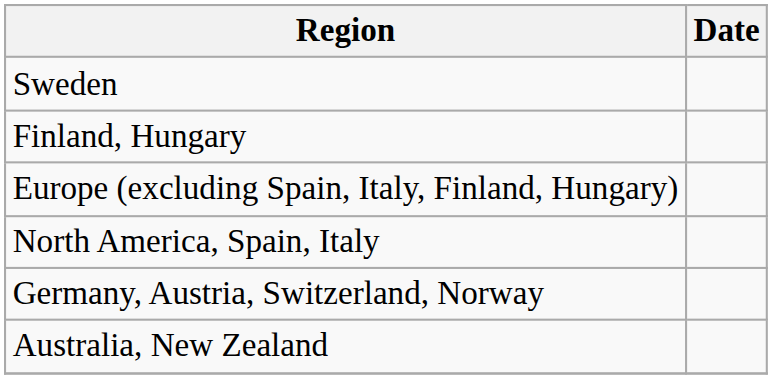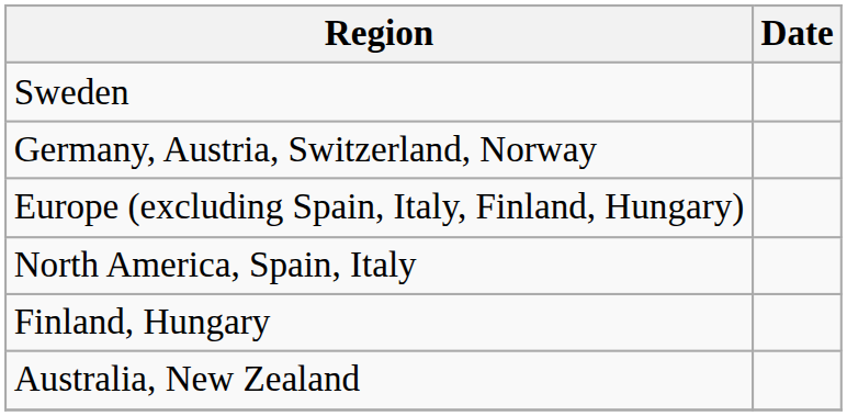 <table class="wikitable sortable">
 <tr>
 <th>Region</th>
 <th>Date</th>
 </tr>
 <tr>
 <td>Sweden</td>
 <td></td>
 </tr>
 <tr>
-<td>Finland, Hungary</td>
+<td>Germany, Austria, Switzerland, Norway</td>
 <td></td>
 </tr>
 <tr>
 <td>Europe (excluding Spain, Italy, Finland, Hungary)</td>
 <td></td>
 </tr>
 <tr>
 <td>North America, Spain, Italy</td>
 <td></td>
 </tr>
 <tr>
-<td>Germany, Austria, Switzerland, Norway</td>
+<td>Finland, Hungary</td>
 <td></td>
 </tr>
 <tr>
 <td>Australia, New Zealand</td>
 <td></td>
 </tr>
 <tr>
 </tr>
 </table>
